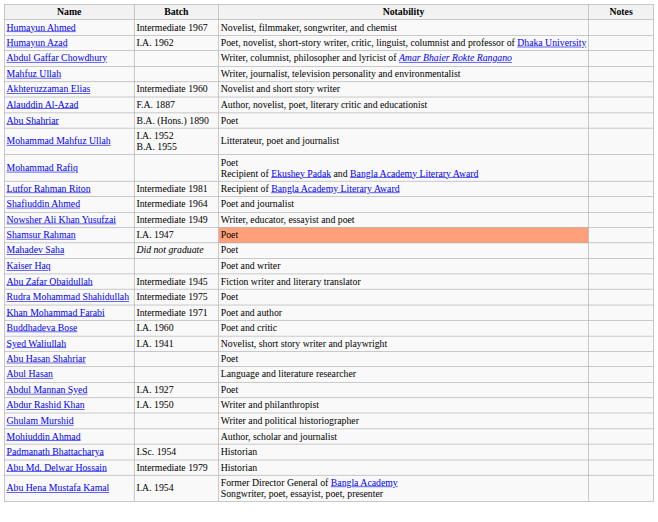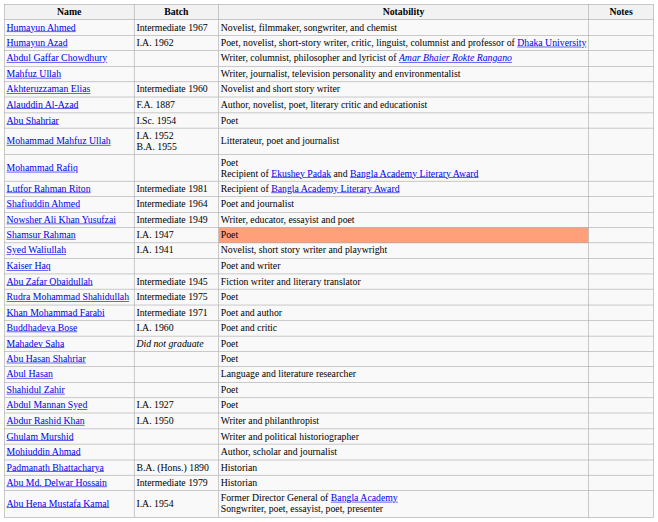 <table class="wikitable col2center col4center">
 <tr>
 <th style="width:20%;">Name</th>
 <th style="width:13%;">Batch</th>
 <th style="width:57%;">Notability</th>
 <th style="width:10%;">Notes</th>
 </tr>
 <tr>
 <td><a href='#'>Humayun Ahmed</a></td>
 <td>Intermediate 1967</td>
 <td>Novelist, filmmaker, songwriter, and chemist</td>
 <td></td>
 </tr>
 <tr>
 <td><a href='#'>Humayun Azad</a></td>
 <td>I.A. 1962</td>
 <td>Poet, novelist, short-story writer, critic, linguist, columnist and professor of <a href='#'>Dhaka University</a></td>
 <td></td>
 </tr>
 <tr>
 <td><a href='#'>Abdul Gaffar Chowdhury</a></td>
 <td></td>
 <td>Writer, columnist, philosopher and lyricist of <em><a href='#'>Amar Bhaier Rokte Rangano</a></em></td>
 <td></td>
 </tr>
 <tr>
 <td><a href='#'>Mahfuz Ullah</a></td>
 <td></td>
 <td>Writer, journalist, television personality and environmentalist</td>
 <td></td>
 </tr>
 <tr>
 <td><a href='#'>Akhteruzzaman Elias</a></td>
 <td>Intermediate 1960</td>
 <td>Novelist and short story writer</td>
 <td></td>
 </tr>
 <tr>
 <td><a href='#'>Alauddin Al-Azad</a></td>
 <td>F.A. 1887</td>
 <td>Author, novelist, poet, literary critic and educationist</td>
 <td></td>
 </tr>
 <tr>
 <td><a href='#'>Abu Shahriar</a></td>
-<td>B.A. (Hons.) 1890</td>
+<td>I.Sc. 1954</td>
 <td>Poet</td>
 <td></td>
 </tr>
 <tr>
 <td><a href='#'>Mohammad Mahfuz Ullah</a></td>
 <td>I.A. 1952<br>B.A. 1955</td>
 <td>Litterateur, poet and journalist</td>
 <td></td>
 </tr>
 <tr>
 <td><a href='#'>Mohammad Rafiq</a></td>
 <td></td>
 <td>Poet<br>Recipient of <a href='#'>Ekushey Padak</a> and <a href='#'>Bangla Academy Literary Award</a></td>
 <td></td>
 </tr>
 <tr>
 <td><a href='#'>Lutfor Rahman Riton</a></td>
 <td>Intermediate 1981</td>
 <td>Recipient of <a href='#'>Bangla Academy Literary Award</a></td>
 <td></td>
 </tr>
 <tr>
 <td><a href='#'>Shafiuddin Ahmed</a></td>
 <td>Intermediate 1964</td>
 <td>Poet and journalist</td>
 <td></td>
 </tr>
 <tr>
 <td><a href='#'>Nowsher Ali Khan Yusufzai</a></td>
 <td>Intermediate 1949</td>
 <td>Writer, educator, essayist and poet</td>
 <td></td>
 </tr>
 <tr>
 <td><a href='#'>Shamsur Rahman</a></td>
 <td>I.A. 1947</td>
 <td style="background: lightsalmon;">Poet</td>
 <td></td>
 </tr>
 <tr>
-<td><a href='#'>Mahadev Saha</a></td>
-<td><em>Did not graduate</em></td>
-<td>Poet</td>
+<td><a href='#'>Syed Waliullah</a></td>
+<td>I.A. 1941</td>
+<td>Novelist, short story writer and playwright</td>
 <td></td>
 </tr>
 <tr>
 <td><a href='#'>Kaiser Haq</a></td>
 <td></td>
 <td>Poet and writer</td>
 <td></td>
 </tr>
 <tr>
 <td><a href='#'>Abu Zafar Obaidullah</a></td>
 <td>Intermediate 1945</td>
 <td>Fiction writer and literary translator</td>
 <td></td>
 </tr>
 <tr>
 <td><a href='#'>Rudra Mohammad Shahidullah</a></td>
 <td>Intermediate 1975</td>
 <td>Poet</td>
 <td></td>
 </tr>
 <tr>
 <td><a href='#'>Khan Mohammad Farabi</a></td>
 <td>Intermediate 1971</td>
 <td>Poet and author</td>
 <td></td>
 </tr>
 <tr>
 <td><a href='#'>Buddhadeva Bose</a></td>
 <td>I.A. 1960</td>
 <td>Poet and critic</td>
 <td></td>
 </tr>
 <tr>
-<td><a href='#'>Syed Waliullah</a></td>
-<td>I.A. 1941</td>
-<td>Novelist, short story writer and playwright</td>
+<td><a href='#'>Mahadev Saha</a></td>
+<td><em>Did not graduate</em></td>
+<td>Poet</td>
 <td></td>
 </tr>
 <tr>
 <td><a href='#'>Abu Hasan Shahriar</a></td>
 <td></td>
 <td>Poet</td>
 <td></td>
 </tr>
 <tr>
 <td><a href='#'>Abul Hasan</a></td>
 <td></td>
 <td>Language and literature researcher</td>
+<td></td>
+</tr>
+<tr>
+<td><a href='#'>Shahidul Zahir</a></td>
+<td></td>
+<td>Poet</td>
 <td></td>
 </tr>
 <tr>
 <td><a href='#'>Abdul Mannan Syed</a></td>
 <td>I.A. 1927</td>
 <td>Poet</td>
 <td></td>
 </tr>
 <tr>
 <td><a href='#'>Abdur Rashid Khan</a></td>
 <td>I.A. 1950</td>
 <td>Writer and philanthropist</td>
 <td></td>
 </tr>
 <tr>
 <td><a href='#'>Ghulam Murshid</a></td>
 <td></td>
 <td>Writer and political historiographer</td>
 <td></td>
 </tr>
 <tr>
 <td><a href='#'>Mohiuddin Ahmad</a></td>
 <td></td>
 <td>Author, scholar and journalist</td>
 <td></td>
 </tr>
 <tr>
 <td><a href='#'>Padmanath Bhattacharya</a></td>
-<td>I.Sc. 1954</td>
+<td>B.A. (Hons.) 1890</td>
 <td>Historian</td>
 <td></td>
 </tr>
 <tr>
 <td><a href='#'>Abu Md. Delwar Hossain</a></td>
 <td>Intermediate 1979</td>
 <td>Historian</td>
 <td></td>
 </tr>
 <tr>
 <td><a href='#'>Abu Hena Mustafa Kamal</a></td>
 <td>I.A. 1954</td>
 <td>Former Director General of <a href='#'>Bangla Academy</a><br>Songwriter, poet, essayist, poet, presenter</td>
 <td></td>
 </tr>
 </table>
